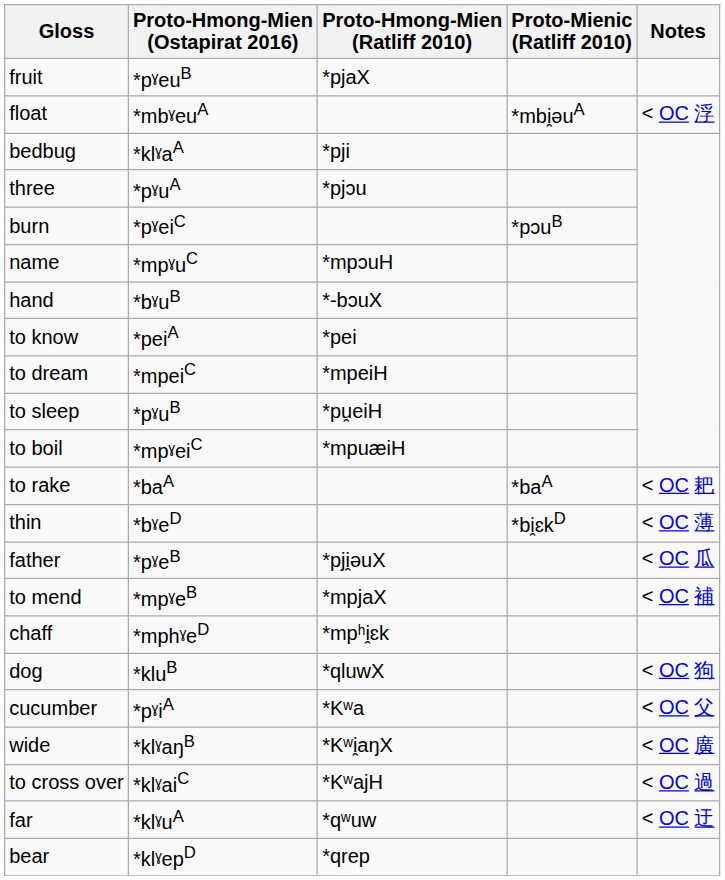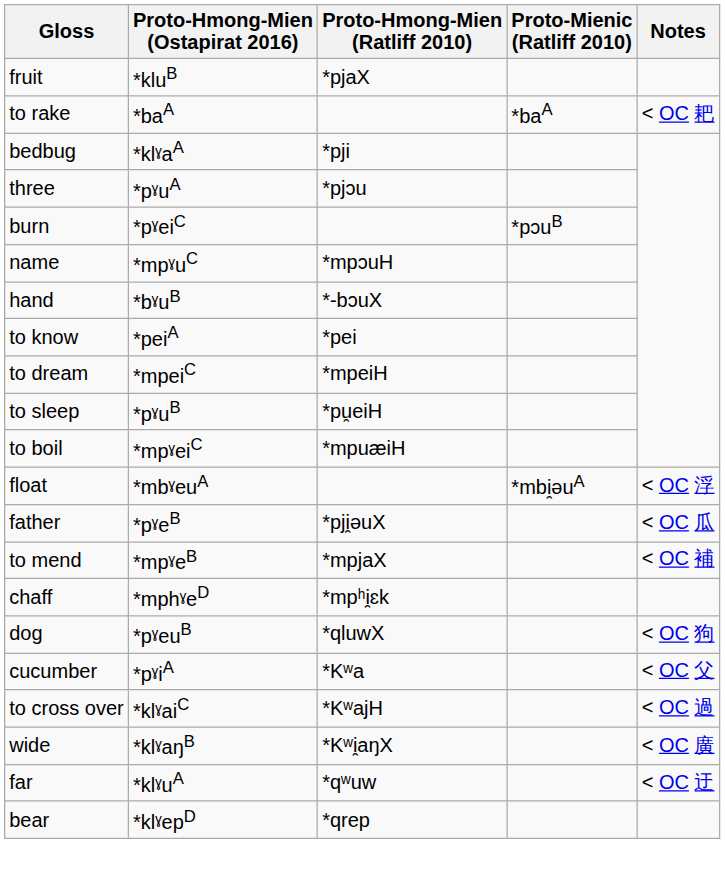 <table class="wikitable sortable">
 <tr>
 <th>Gloss</th>
 <th>Proto-Hmong-Mien<br>(Ostapirat 2016)</th>
 <th>Proto-Hmong-Mien<br>(Ratliff 2010)</th>
 <th>Proto-Mienic<br>(Ratliff 2010)</th>
 <th>Notes</th>
 </tr>
 <tr>
 <td>fruit</td>
-<td>*pˠeu<sup>B</sup></td>
+<td>*klu<sup>B</sup></td>
 <td>*pjaX</td>
 <td></td>
 </tr>
 <tr>
-<td>float</td>
-<td>*mbˠeu<sup>A</sup></td>
+<td>to rake</td>
+<td>*ba<sup>A</sup></td>
 <td></td>
-<td>*mbi̯əu<sup>A</sup></td>
-<td>< <a href='#'>OC</a> <a href='#'>浮</a></td>
+<td>*ba<sup>A</sup></td>
+<td>< <a href='#'>OC</a> <a href='#'>耙</a></td>
 </tr>
 <tr>
 <td>bedbug</td>
 <td>*klˠa<sup>A</sup></td>
 <td>*pji</td>
 <td></td>
 </tr>
 <tr>
 <td>three</td>
 <td>*pˠu<sup>A</sup></td>
 <td>*pjɔu</td>
 <td></td>
 </tr>
 <tr>
 <td>burn</td>
 <td>*pˠei<sup>C</sup></td>
 <td></td>
 <td>*pɔu<sup>B</sup></td>
 </tr>
 <tr>
 <td>name</td>
 <td>*mpˠu<sup>C</sup></td>
 <td>*mpɔuH</td>
 <td></td>
 </tr>
 <tr>
 <td>hand</td>
 <td>*bˠu<sup>B</sup></td>
 <td>*-bɔuX</td>
 <td></td>
 </tr>
 <tr>
 <td>to know</td>
 <td>*pei<sup>A</sup></td>
 <td>*pei</td>
 <td></td>
 </tr>
 <tr>
 <td>to dream</td>
 <td>*mpei<sup>C</sup></td>
 <td>*mpeiH</td>
 <td></td>
 </tr>
 <tr>
 <td>to sleep</td>
 <td>*pˠu<sup>B</sup></td>
 <td>*pu̯eiH</td>
 <td></td>
 </tr>
 <tr>
 <td>to boil</td>
 <td>*mpˠei<sup>C</sup></td>
 <td>*mpuæiH</td>
 <td></td>
 </tr>
 <tr>
-<td>to rake</td>
-<td>*ba<sup>A</sup></td>
+<td>float</td>
+<td>*mbˠeu<sup>A</sup></td>
 <td></td>
-<td>*ba<sup>A</sup></td>
-<td>< <a href='#'>OC</a> <a href='#'>耙</a></td>
-</tr>
-<tr>
-<td>thin</td>
-<td>*bˠe<sup>D</sup></td>
-<td></td>
-<td>*bi̯ɛk<sup>D</sup></td>
-<td>< <a href='#'>OC</a> <a href='#'>薄</a></td>
+<td>*mbi̯əu<sup>A</sup></td>
+<td>< <a href='#'>OC</a> <a href='#'>浮</a></td>
 </tr>
 <tr>
 <td>father</td>
 <td>*pˠe<sup>B</sup></td>
 <td>*pji̯əuX</td>
 <td></td>
 <td>< <a href='#'>OC</a> <a href='#'>瓜</a></td>
 </tr>
 <tr>
 <td>to mend</td>
 <td>*mpˠe<sup>B</sup></td>
 <td>*mpjaX</td>
 <td></td>
 <td>< <a href='#'>OC</a> <a href='#'>補</a></td>
 </tr>
 <tr>
 <td>chaff</td>
 <td>*mphˠe<sup>D</sup></td>
 <td>*mpʰi̯ɛk</td>
 <td></td>
 </tr>
 <tr>
 <td>dog</td>
-<td>*klu<sup>B</sup></td>
+<td>*pˠeu<sup>B</sup></td>
 <td>*qluwX</td>
 <td></td>
 <td>< <a href='#'>OC</a> <a href='#'>狗</a></td>
 </tr>
 <tr>
 <td>cucumber</td>
 <td>*pˠi<sup>A</sup></td>
 <td>*Kʷa</td>
 <td></td>
 <td>< <a href='#'>OC</a> <a href='#'>父</a></td>
 </tr>
 <tr>
+<td>to cross over</td>
+<td>*klˠai<sup>C</sup></td>
+<td>*KʷajH</td>
+<td></td>
+<td>< <a href='#'>OC</a> <a href='#'>過</a></td>
+</tr>
+<tr>
 <td>wide</td>
 <td>*klˠaŋ<sup>B</sup></td>
 <td>*Kʷi̯aŋX</td>
 <td></td>
 <td>< <a href='#'>OC</a> <a href='#'>廣</a></td>
-</tr>
-<tr>
-<td>to cross over</td>
-<td>*klˠai<sup>C</sup></td>
-<td>*KʷajH</td>
-<td></td>
-<td>< <a href='#'>OC</a> <a href='#'>過</a></td>
 </tr>
 <tr>
 <td>far</td>
 <td>*klˠu<sup>A</sup></td>
 <td>*qʷuw</td>
 <td></td>
 <td>< <a href='#'>OC</a> <a href='#'>迂</a></td>
 </tr>
 <tr>
 <td>bear</td>
 <td>*klˠep<sup>D</sup></td>
 <td>*qrep</td>
 <td></td>
 </tr>
 </table>
